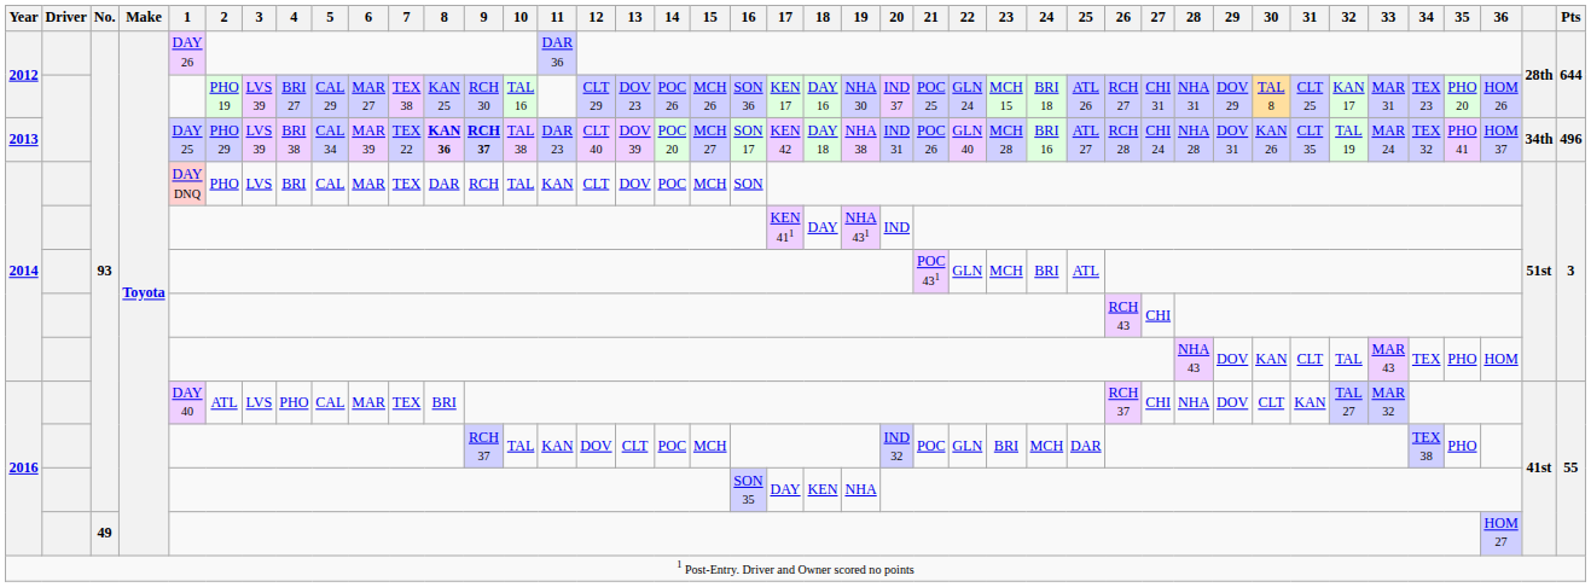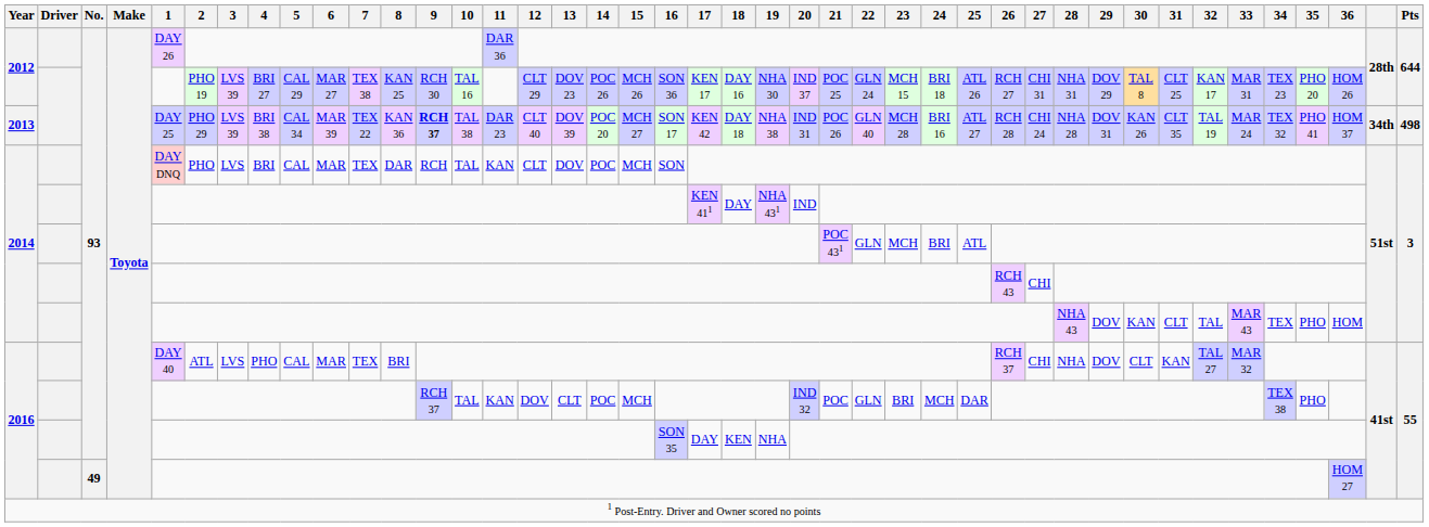 <table class="wikitable" style="text-align:center; font-size:75%">
 <tr>
 <th>Year</th>
 <th>Driver</th>
 <th>No.</th>
 <th>Make</th>
 <th>1</th>
 <th>2</th>
 <th>3</th>
 <th>4</th>
 <th>5</th>
 <th>6</th>
 <th>7</th>
 <th>8</th>
 <th>9</th>
 <th>10</th>
 <th>11</th>
 <th>12</th>
 <th>13</th>
 <th>14</th>
 <th>15</th>
 <th>16</th>
 <th>17</th>
 <th>18</th>
 <th>19</th>
 <th>20</th>
 <th>21</th>
 <th>22</th>
 <th>23</th>
 <th>24</th>
 <th>25</th>
 <th>26</th>
 <th>27</th>
 <th>28</th>
 <th>29</th>
 <th>30</th>
 <th>31</th>
 <th>32</th>
 <th>33</th>
 <th>34</th>
 <th>35</th>
 <th>36</th>
 <th></th>
 <th>Pts</th>
 </tr>
 <tr>
 <th rowspan=2><a href='#'>2012</a></th>
 <th></th>
 <th rowspan=11>93</th>
 <th rowspan="12"><a href='#'>Toyota</a></th>
 <td style="background:#EFCFFF;"><a href='#'>DAY</a><br><small>26</small></td>
 <td colspan=9></td>
 <td style="background:#CFCFFF;"><a href='#'>DAR</a><br><small>36</small></td>
 <td colspan=25></td>
 <th rowspan=2>28th</th>
 <th rowspan=2>644</th>
 </tr>
 <tr>
 <th rowspan=2></th>
 <td></td>
 <td style="background:#DFFFDF;"><a href='#'>PHO</a><br><small>19</small></td>
 <td style="background:#EFCFFF;"><a href='#'>LVS</a><br><small>39</small></td>
 <td style="background:#CFCFFF;"><a href='#'>BRI</a><br><small>27</small></td>
 <td style="background:#CFCFFF;"><a href='#'>CAL</a><br><small>29</small></td>
 <td style="background:#CFCFFF;"><a href='#'>MAR</a><br><small>27</small></td>
 <td style="background:#EFCFFF;"><a href='#'>TEX</a><br><small>38</small></td>
 <td style="background:#CFCFFF;"><a href='#'>KAN</a><br><small>25</small></td>
 <td style="background:#CFCFFF;"><a href='#'>RCH</a><br><small>30</small></td>
 <td style="background:#DFFFDF;"><a href='#'>TAL</a><br><small>16</small></td>
 <td></td>
 <td style="background:#CFCFFF;"><a href='#'>CLT</a><br><small>29</small></td>
 <td style="background:#CFCFFF;"><a href='#'>DOV</a><br><small>23</small></td>
 <td style="background:#CFCFFF;"><a href='#'>POC</a><br><small>26</small></td>
 <td style="background:#CFCFFF;"><a href='#'>MCH</a><br><small>26</small></td>
 <td style="background:#CFCFFF;"><a href='#'>SON</a><br><small>36</small></td>
 <td style="background:#DFFFDF;"><a href='#'>KEN</a><br><small>17</small></td>
 <td style="background:#DFFFDF;"><a href='#'>DAY</a><br><small>16</small></td>
 <td style="background:#CFCFFF;"><a href='#'>NHA</a><br><small>30</small></td>
 <td style="background:#EFCFFF;"><a href='#'>IND</a><br><small>37</small></td>
 <td style="background:#CFCFFF;"><a href='#'>POC</a><br><small>25</small></td>
 <td style="background:#CFCFFF;"><a href='#'>GLN</a><br><small>24</small></td>
 <td style="background:#DFFFDF;"><a href='#'>MCH</a><br><small>15</small></td>
 <td style="background:#DFFFDF;"><a href='#'>BRI</a><br><small>18</small></td>
 <td style="background:#CFCFFF;"><a href='#'>ATL</a><br><small>26</small></td>
 <td style="background:#CFCFFF;"><a href='#'>RCH</a><br><small>27</small></td>
 <td style="background:#CFCFFF;"><a href='#'>CHI</a><br><small>31</small></td>
 <td style="background:#CFCFFF;"><a href='#'>NHA</a><br><small>31</small></td>
 <td style="background:#CFCFFF;"><a href='#'>DOV</a><br><small>29</small></td>
 <td style="background:#FFDF9F;"><a href='#'>TAL</a><br><small>8</small></td>
 <td style="background:#CFCFFF;"><a href='#'>CLT</a><br><small>25</small></td>
 <td style="background:#DFFFDF;"><a href='#'>KAN</a><br><small>17</small></td>
 <td style="background:#CFCFFF;"><a href='#'>MAR</a><br><small>31</small></td>
 <td style="background:#CFCFFF;"><a href='#'>TEX</a><br><small>23</small></td>
 <td style="background:#DFFFDF;"><a href='#'>PHO</a><br><small>20</small></td>
 <td style="background:#CFCFFF;"><a href='#'>HOM</a><br><small>26</small></td>
 </tr>
 <tr>
 <th><a href='#'>2013</a></th>
 <td style="background:#CFCFFF;"><a href='#'>DAY</a><br><small>25</small></td>
 <td style="background:#CFCFFF;"><a href='#'>PHO</a><br><small>29</small></td>
 <td style="background:#EFCFFF;"><a href='#'>LVS</a><br><small>39</small></td>
 <td style="background:#EFCFFF;"><a href='#'>BRI</a><br><small>38</small></td>
 <td style="background:#CFCFFF;"><a href='#'>CAL</a><br><small>34</small></td>
 <td style="background:#EFCFFF;"><a href='#'>MAR</a><br><small>39</small></td>
 <td style="background:#CFCFFF;"><a href='#'>TEX</a><br><small>22</small></td>
-<td style="background:#EFCFFF;"><strong><a href='#'>KAN</a><br><small>36</small></strong></td>
+<td style="background:#EFCFFF;"><a href='#'>KAN</a><br><small>36</small></td>
 <td style="background:#CFCFFF;"><strong><a href='#'>RCH</a><br><small>37</small></strong></td>
 <td style="background:#EFCFFF;"><a href='#'>TAL</a><br><small>38</small></td>
 <td style="background:#CFCFFF;"><a href='#'>DAR</a><br><small>23</small></td>
 <td style="background:#EFCFFF;"><a href='#'>CLT</a><br><small>40</small></td>
 <td style="background:#EFCFFF;"><a href='#'>DOV</a><br><small>39</small></td>
 <td style="background:#DFFFDF;"><a href='#'>POC</a><br><small>20</small></td>
 <td style="background:#CFCFFF;"><a href='#'>MCH</a><br><small>27</small></td>
 <td style="background:#DFFFDF;"><a href='#'>SON</a><br><small>17</small></td>
 <td style="background:#EFCFFF;"><a href='#'>KEN</a><br><small>42</small></td>
 <td style="background:#DFFFDF;"><a href='#'>DAY</a><br><small>18</small></td>
 <td style="background:#EFCFFF;"><a href='#'>NHA</a><br><small>38</small></td>
 <td style="background:#CFCFFF;"><a href='#'>IND</a><br><small>31</small></td>
 <td style="background:#CFCFFF;"><a href='#'>POC</a><br><small>26</small></td>
 <td style="background:#EFCFFF;"><a href='#'>GLN</a><br><small>40</small></td>
 <td style="background:#CFCFFF;"><a href='#'>MCH</a><br><small>28</small></td>
 <td style="background:#DFFFDF;"><a href='#'>BRI</a><br><small>16</small></td>
 <td style="background:#CFCFFF;"><a href='#'>ATL</a><br><small>27</small></td>
 <td style="background:#CFCFFF;"><a href='#'>RCH</a><br><small>28</small></td>
 <td style="background:#CFCFFF;"><a href='#'>CHI</a><br><small>24</small></td>
 <td style="background:#CFCFFF;"><a href='#'>NHA</a><br><small>28</small></td>
 <td style="background:#CFCFFF;"><a href='#'>DOV</a><br><small>31</small></td>
 <td style="background:#CFCFFF;"><a href='#'>KAN</a><br><small>26</small></td>
 <td style="background:#CFCFFF;"><a href='#'>CLT</a><br><small>35</small></td>
 <td style="background:#DFFFDF;"><a href='#'>TAL</a><br><small>19</small></td>
 <td style="background:#CFCFFF;"><a href='#'>MAR</a><br><small>24</small></td>
 <td style="background:#CFCFFF;"><a href='#'>TEX</a><br><small>32</small></td>
 <td style="background:#EFCFFF;"><a href='#'>PHO</a><br><small>41</small></td>
 <td style="background:#CFCFFF;"><a href='#'>HOM</a><br><small>37</small></td>
 <th>34th</th>
-<th>496</th>
+<th>498</th>
 </tr>
 <tr>
 <th rowspan=5><a href='#'>2014</a></th>
 <th></th>
 <td style="background:#FFCFCF;"><a href='#'>DAY</a><br><small>DNQ</small></td>
 <td><a href='#'>PHO</a></td>
 <td><a href='#'>LVS</a></td>
 <td><a href='#'>BRI</a></td>
 <td><a href='#'>CAL</a></td>
 <td><a href='#'>MAR</a></td>
 <td><a href='#'>TEX</a></td>
 <td><a href='#'>DAR</a></td>
 <td><a href='#'>RCH</a></td>
 <td><a href='#'>TAL</a></td>
 <td><a href='#'>KAN</a></td>
 <td><a href='#'>CLT</a></td>
 <td><a href='#'>DOV</a></td>
 <td><a href='#'>POC</a></td>
 <td><a href='#'>MCH</a></td>
 <td><a href='#'>SON</a></td>
 <td colspan=20></td>
 <th rowspan=5>51st</th>
 <th rowspan=5>3</th>
 </tr>
 <tr>
 <th></th>
 <td colspan=16></td>
 <td style="background:#EFCFFF;"><a href='#'>KEN</a><br><small>41<sup>1</sup></small></td>
 <td><a href='#'>DAY</a></td>
 <td style="background:#EFCFFF;"><a href='#'>NHA</a><br><small>43<sup>1</sup></small></td>
 <td><a href='#'>IND</a></td>
 <td colspan=16></td>
 </tr>
 <tr>
 <th></th>
 <td colspan=20></td>
 <td style="background:#EFCFFF;"><a href='#'>POC</a><br><small>43<sup>1</sup></small></td>
 <td><a href='#'>GLN</a></td>
 <td><a href='#'>MCH</a></td>
 <td><a href='#'>BRI</a></td>
 <td><a href='#'>ATL</a></td>
 <td colspan=11></td>
 </tr>
 <tr>
 <th></th>
 <td colspan=25></td>
 <td style="background:#EFCFFF;"><a href='#'>RCH</a><br><small>43</small></td>
 <td><a href='#'>CHI</a></td>
 <td colspan=9></td>
 </tr>
 <tr>
 <th></th>
 <td colspan=27></td>
 <td style="background:#EFCFFF;"><a href='#'>NHA</a><br><small>43</small></td>
 <td><a href='#'>DOV</a></td>
 <td><a href='#'>KAN</a></td>
 <td><a href='#'>CLT</a></td>
 <td><a href='#'>TAL</a></td>
 <td style="background:#EFCFFF;"><a href='#'>MAR</a><br><small>43</small></td>
 <td><a href='#'>TEX</a></td>
 <td><a href='#'>PHO</a></td>
 <td><a href='#'>HOM</a></td>
 </tr>
 <tr>
 <th rowspan=4><a href='#'>2016</a></th>
 <th></th>
 <td style="background:#EFCFFF;"><a href='#'>DAY</a><br><small>40</small></td>
 <td><a href='#'>ATL</a></td>
 <td><a href='#'>LVS</a></td>
 <td><a href='#'>PHO</a></td>
 <td><a href='#'>CAL</a></td>
 <td><a href='#'>MAR</a></td>
 <td><a href='#'>TEX</a></td>
 <td><a href='#'>BRI</a></td>
 <td colspan=17></td>
 <td style="background:#EFCFFF;"><a href='#'>RCH</a><br><small>37</small></td>
 <td><a href='#'>CHI</a></td>
 <td><a href='#'>NHA</a></td>
 <td><a href='#'>DOV</a></td>
 <td><a href='#'>CLT</a></td>
 <td><a href='#'>KAN</a></td>
 <td style="background:#CFCFFF;"><a href='#'>TAL</a><br><small>27</small></td>
 <td style="background:#CFCFFF;"><a href='#'>MAR</a><br><small>32</small></td>
 <td colspan=3></td>
 <th rowspan=4>41st</th>
 <th rowspan=4>55</th>
 </tr>
 <tr>
 <th></th>
 <td colspan=8></td>
 <td style="background:#CFCFFF;"><a href='#'>RCH</a><br><small>37</small></td>
 <td><a href='#'>TAL</a></td>
 <td><a href='#'>KAN</a></td>
 <td><a href='#'>DOV</a></td>
 <td><a href='#'>CLT</a></td>
 <td><a href='#'>POC</a></td>
 <td><a href='#'>MCH</a></td>
 <td colspan=4></td>
 <td style="background:#CFCFFF;"><a href='#'>IND</a><br><small>32</small></td>
 <td><a href='#'>POC</a></td>
 <td><a href='#'>GLN</a></td>
 <td><a href='#'>BRI</a></td>
 <td><a href='#'>MCH</a></td>
 <td><a href='#'>DAR</a></td>
 <td colspan=8></td>
 <td style="background:#CFCFFF;"><a href='#'>TEX</a><br><small>38</small></td>
 <td><a href='#'>PHO</a></td>
 <td></td>
 </tr>
 <tr>
 <th></th>
 <td colspan=15></td>
 <td style="background:#CFCFFF;"><a href='#'>SON</a><br><small>35</small></td>
 <td><a href='#'>DAY</a></td>
 <td><a href='#'>KEN</a></td>
 <td><a href='#'>NHA</a></td>
 <td colspan=17></td>
 </tr>
 <tr>
 <th></th>
 <th>49</th>
 <td colspan=35></td>
 <td style="background:#CFCFFF;"><a href='#'>HOM</a><br><small>27</small></td>
 </tr>
 <tr>
 <td colspan=42><small><sup>1</sup> Post-Entry. Driver and Owner scored no points</small></td>
 </tr>
 </table>
